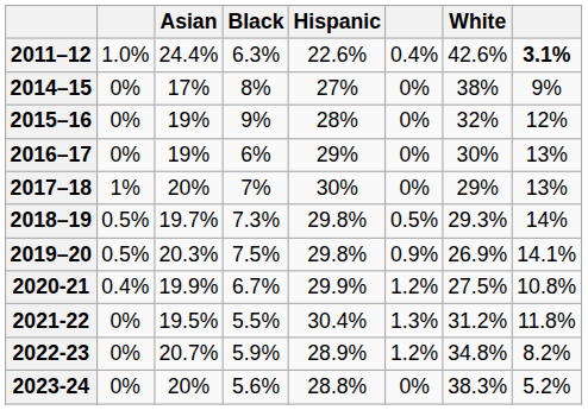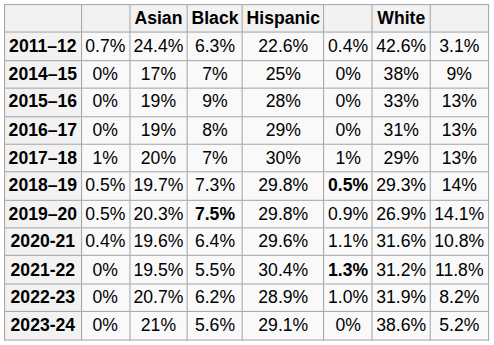 <table class="wikitable" style=text-align:center>
 <tr>
 <th scope="col"></th>
 <th scope="col"></th>
 <th scope="col">Asian</th>
 <th scope="col">Black</th>
 <th scope="col">Hispanic</th>
 <th scope="col"></th>
 <th scope="col">White</th>
 <th scope="col"></th>
 </tr>
 <tr>
 <th>2011–12</th>
-<td>1.0%</td>
+<td>0.7%</td>
 <td>24.4%</td>
 <td>6.3%</td>
 <td>22.6%</td>
 <td>0.4%</td>
 <td>42.6%</td>
-<td><strong>3.1%</strong></td>
+<td>3.1%</td>
 </tr>
 <tr>
 <th>2014–15</th>
 <td>0%</td>
 <td>17%</td>
-<td>8%</td>
-<td>27%</td>
+<td>7%</td>
+<td>25%</td>
 <td>0%</td>
 <td>38%</td>
 <td>9%</td>
 </tr>
 <tr>
 <th>2015–16</th>
 <td>0%</td>
 <td>19%</td>
 <td>9%</td>
 <td>28%</td>
 <td>0%</td>
-<td>32%</td>
-<td>12%</td>
+<td>33%</td>
+<td>13%</td>
 </tr>
 <tr>
 <th>2016–17</th>
 <td>0%</td>
 <td>19%</td>
-<td>6%</td>
+<td>8%</td>
 <td>29%</td>
 <td>0%</td>
-<td>30%</td>
+<td>31%</td>
 <td>13%</td>
 </tr>
 <tr>
 <th>2017–18</th>
 <td>1%</td>
 <td>20%</td>
 <td>7%</td>
 <td>30%</td>
-<td>0%</td>
+<td>1%</td>
 <td>29%</td>
 <td>13%</td>
 </tr>
 <tr>
 <th>2018–19</th>
 <td>0.5%</td>
 <td>19.7%</td>
 <td>7.3%</td>
 <td>29.8%</td>
-<td>0.5%</td>
+<td><strong>0.5%</strong></td>
 <td>29.3%</td>
 <td>14%</td>
 </tr>
 <tr>
 <th>2019–20</th>
 <td>0.5%</td>
 <td>20.3%</td>
-<td>7.5%</td>
+<td><strong>7.5%</strong></td>
 <td>29.8%</td>
 <td>0.9%</td>
 <td>26.9%</td>
 <td>14.1%</td>
 </tr>
 <tr>
 <th>2020-21</th>
 <td>0.4%</td>
-<td>19.9%</td>
-<td>6.7%</td>
-<td>29.9%</td>
-<td>1.2%</td>
-<td>27.5%</td>
+<td>19.6%</td>
+<td>6.4%</td>
+<td>29.6%</td>
+<td>1.1%</td>
+<td>31.6%</td>
 <td>10.8%</td>
 </tr>
 <tr>
 <th>2021-22</th>
 <td>0%</td>
 <td>19.5%</td>
 <td>5.5%</td>
 <td>30.4%</td>
-<td>1.3%</td>
+<td><strong>1.3%</strong></td>
 <td>31.2%</td>
 <td>11.8%</td>
 </tr>
 <tr>
 <th>2022-23</th>
 <td>0%</td>
 <td>20.7%</td>
-<td>5.9%</td>
+<td>6.2%</td>
 <td>28.9%</td>
-<td>1.2%</td>
-<td>34.8%</td>
+<td>1.0%</td>
+<td>31.9%</td>
 <td>8.2%</td>
 </tr>
 <tr>
 <th>2023-24</th>
 <td>0%</td>
-<td>20%</td>
+<td>21%</td>
 <td>5.6%</td>
-<td>28.8%</td>
+<td>29.1%</td>
 <td>0%</td>
-<td>38.3%</td>
+<td>38.6%</td>
 <td>5.2%</td>
 </tr>
 </table>
